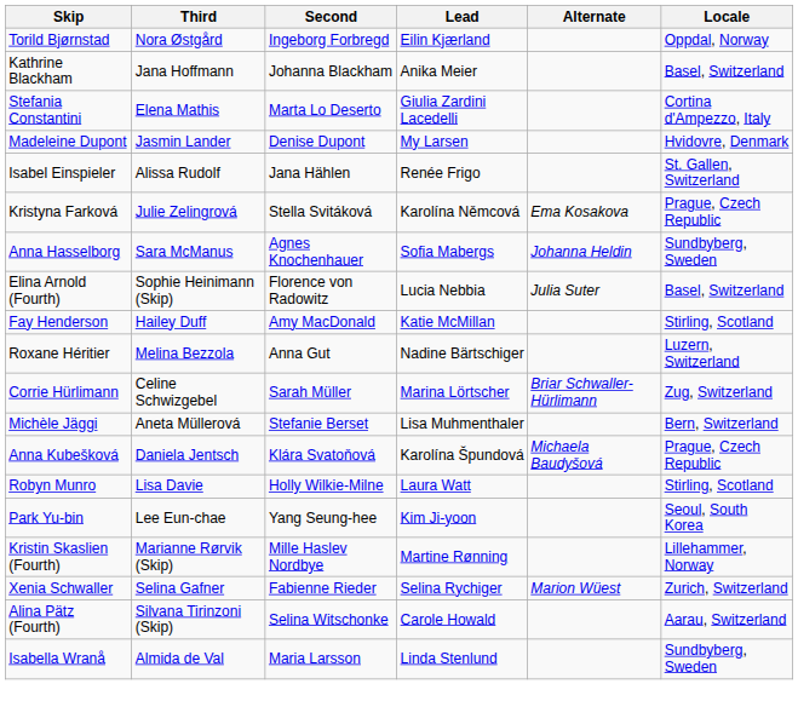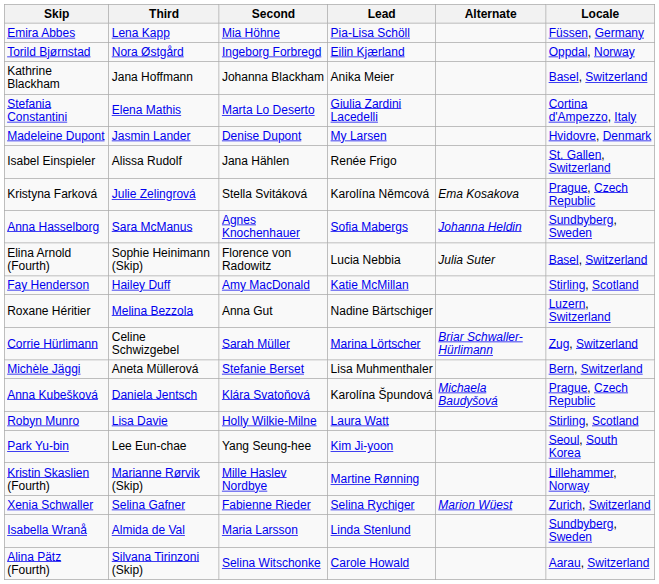 <table class=wikitable>
 <tr>
 <th scope="col">Skip</th>
 <th scope="col">Third</th>
 <th scope="col">Second</th>
 <th scope="col">Lead</th>
 <th scope="col">Alternate</th>
 <th scope="col">Locale</th>
+</tr>
+<tr>
+<td><a href='#'>Emira Abbes</a></td>
+<td><a href='#'>Lena Kapp</a></td>
+<td><a href='#'>Mia Höhne</a></td>
+<td><a href='#'>Pia-Lisa Schöll</a></td>
+<td></td>
+<td> <a href='#'>Füssen</a>, <a href='#'>Germany</a></td>
 </tr>
 <tr>
 <td><a href='#'>Torild Bjørnstad</a></td>
 <td><a href='#'>Nora Østgård</a></td>
 <td><a href='#'>Ingeborg Forbregd</a></td>
 <td><a href='#'>Eilin Kjærland</a></td>
 <td></td>
 <td> <a href='#'>Oppdal</a>, <a href='#'>Norway</a></td>
 </tr>
 <tr>
 <td>Kathrine Blackham</td>
 <td>Jana Hoffmann</td>
 <td>Johanna Blackham</td>
 <td>Anika Meier</td>
 <td></td>
 <td> <a href='#'>Basel</a>, <a href='#'>Switzerland</a></td>
 </tr>
 <tr>
 <td><a href='#'>Stefania Constantini</a></td>
 <td><a href='#'>Elena Mathis</a></td>
 <td><a href='#'>Marta Lo Deserto</a></td>
 <td><a href='#'>Giulia Zardini Lacedelli</a></td>
 <td></td>
 <td> <a href='#'>Cortina d'Ampezzo</a>, <a href='#'>Italy</a></td>
 </tr>
 <tr>
 <td><a href='#'>Madeleine Dupont</a></td>
 <td><a href='#'>Jasmin Lander</a></td>
 <td><a href='#'>Denise Dupont</a></td>
 <td><a href='#'>My Larsen</a></td>
 <td></td>
 <td> <a href='#'>Hvidovre</a>, <a href='#'>Denmark</a></td>
 </tr>
 <tr>
 <td>Isabel Einspieler</td>
 <td>Alissa Rudolf</td>
 <td>Jana Hählen</td>
 <td>Renée Frigo</td>
 <td></td>
 <td> <a href='#'>St. Gallen</a>, <a href='#'>Switzerland</a></td>
 </tr>
 <tr>
 <td>Kristyna Farková</td>
 <td><a href='#'>Julie Zelingrová</a></td>
 <td>Stella Svitáková</td>
 <td>Karolína Němcová</td>
 <td><em>Ema Kosakova</em></td>
 <td> <a href='#'>Prague</a>, <a href='#'>Czech Republic</a></td>
 </tr>
 <tr>
 <td><a href='#'>Anna Hasselborg</a></td>
 <td><a href='#'>Sara McManus</a></td>
 <td><a href='#'>Agnes Knochenhauer</a></td>
 <td><a href='#'>Sofia Mabergs</a></td>
 <td><em><a href='#'>Johanna Heldin</a></em></td>
 <td> <a href='#'>Sundbyberg</a>, <a href='#'>Sweden</a></td>
 </tr>
 <tr>
 <td>Elina Arnold (Fourth)</td>
 <td>Sophie Heinimann (Skip)</td>
 <td>Florence von Radowitz</td>
 <td>Lucia Nebbia</td>
 <td><em>Julia Suter</em></td>
 <td> <a href='#'>Basel</a>, <a href='#'>Switzerland</a></td>
 </tr>
 <tr>
 <td><a href='#'>Fay Henderson</a></td>
 <td><a href='#'>Hailey Duff</a></td>
 <td><a href='#'>Amy MacDonald</a></td>
 <td><a href='#'>Katie McMillan</a></td>
 <td></td>
 <td> <a href='#'>Stirling</a>, <a href='#'>Scotland</a></td>
 </tr>
 <tr>
 <td>Roxane Héritier</td>
 <td><a href='#'>Melina Bezzola</a></td>
 <td>Anna Gut</td>
 <td>Nadine Bärtschiger</td>
 <td></td>
 <td> <a href='#'>Luzern</a>, <a href='#'>Switzerland</a></td>
 </tr>
 <tr>
 <td><a href='#'>Corrie Hürlimann</a></td>
 <td>Celine Schwizgebel</td>
 <td><a href='#'>Sarah Müller</a></td>
 <td><a href='#'>Marina Lörtscher</a></td>
 <td><em><a href='#'>Briar Schwaller-Hürlimann</a></em></td>
 <td> <a href='#'>Zug</a>, <a href='#'>Switzerland</a></td>
 </tr>
 <tr>
 <td><a href='#'>Michèle Jäggi</a></td>
 <td>Aneta Müllerová</td>
 <td><a href='#'>Stefanie Berset</a></td>
 <td>Lisa Muhmenthaler</td>
 <td></td>
 <td> <a href='#'>Bern</a>, <a href='#'>Switzerland</a></td>
 </tr>
 <tr>
 <td><a href='#'>Anna Kubešková</a></td>
 <td><a href='#'>Daniela Jentsch</a></td>
 <td><a href='#'>Klára Svatoňová</a></td>
 <td>Karolína Špundová</td>
 <td><em><a href='#'>Michaela Baudyšová</a></em></td>
 <td> <a href='#'>Prague</a>, <a href='#'>Czech Republic</a></td>
 </tr>
 <tr>
 <td><a href='#'>Robyn Munro</a></td>
 <td><a href='#'>Lisa Davie</a></td>
 <td><a href='#'>Holly Wilkie-Milne</a></td>
 <td><a href='#'>Laura Watt</a></td>
 <td></td>
 <td> <a href='#'>Stirling</a>, <a href='#'>Scotland</a></td>
 </tr>
 <tr>
 <td><a href='#'>Park Yu-bin</a></td>
 <td>Lee Eun-chae</td>
 <td>Yang Seung-hee</td>
 <td><a href='#'>Kim Ji-yoon</a></td>
 <td></td>
 <td> <a href='#'>Seoul</a>, <a href='#'>South Korea</a></td>
 </tr>
 <tr>
 <td><a href='#'>Kristin Skaslien</a> (Fourth)</td>
 <td><a href='#'>Marianne Rørvik</a> (Skip)</td>
 <td><a href='#'>Mille Haslev Nordbye</a></td>
 <td><a href='#'>Martine Rønning</a></td>
 <td></td>
 <td> <a href='#'>Lillehammer</a>, <a href='#'>Norway</a></td>
 </tr>
 <tr>
 <td><a href='#'>Xenia Schwaller</a></td>
 <td><a href='#'>Selina Gafner</a></td>
 <td><a href='#'>Fabienne Rieder</a></td>
 <td><a href='#'>Selina Rychiger</a></td>
 <td><em><a href='#'>Marion Wüest</a></em></td>
 <td> <a href='#'>Zurich</a>, <a href='#'>Switzerland</a></td>
 </tr>
 <tr>
+<td><a href='#'>Isabella Wranå</a></td>
+<td><a href='#'>Almida de Val</a></td>
+<td><a href='#'>Maria Larsson</a></td>
+<td><a href='#'>Linda Stenlund</a></td>
+<td></td>
+<td> <a href='#'>Sundbyberg</a>, <a href='#'>Sweden</a></td>
+</tr>
+<tr>
 <td><a href='#'>Alina Pätz</a> (Fourth)</td>
 <td><a href='#'>Silvana Tirinzoni</a> (Skip)</td>
 <td><a href='#'>Selina Witschonke</a></td>
 <td><a href='#'>Carole Howald</a></td>
 <td></td>
 <td> <a href='#'>Aarau</a>, <a href='#'>Switzerland</a></td>
 </tr>
-<tr>
-<td><a href='#'>Isabella Wranå</a></td>
-<td><a href='#'>Almida de Val</a></td>
-<td><a href='#'>Maria Larsson</a></td>
-<td><a href='#'>Linda Stenlund</a></td>
-<td></td>
-<td> <a href='#'>Sundbyberg</a>, <a href='#'>Sweden</a></td>
-</tr>
 </table>
